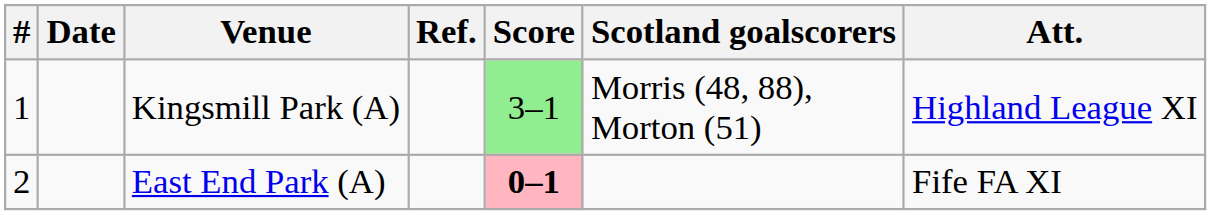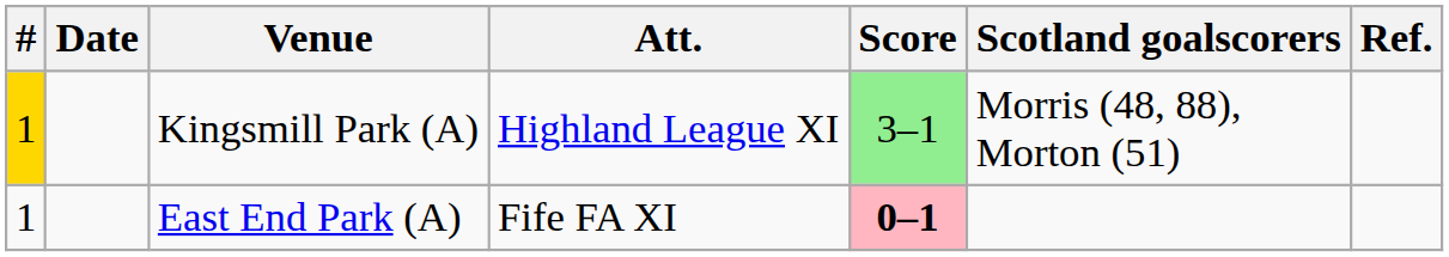 <table class="wikitable sortable">
 <tr>
 <th>#</th>
 <th>Date</th>
 <th>Venue</th>
-<th class=unsortable>Ref.</th>
+<th>Att.</th>
 <th>Score</th>
 <th class=unsortable>Scotland goalscorers</th>
-<th>Att.</th>
+<th class=unsortable>Ref.</th>
+</tr>
+<tr>
+<td style="background: gold;">1</td>
+<td></td>
+<td>Kingsmill Park (A)</td>
+<td><a href='#'>Highland League</a> XI</td>
+<td align=center bgcolor=lightgreen> 3–1</td>
+<td>Morris (48, 88),<br>Morton (51)</td>
+<td></td>
 </tr>
 <tr>
 <td>1</td>
 <td></td>
-<td>Kingsmill Park (A)</td>
-<td></td>
-<td align=center bgcolor=lightgreen> 3–1</td>
-<td>Morris (48, 88),<br>Morton (51)</td>
-<td><a href='#'>Highland League</a> XI</td>
-</tr>
-<tr>
-<td>2</td>
-<td></td>
 <td><a href='#'>East End Park</a> (A)</td>
-<td></td>
+<td>Fife FA XI</td>
 <td align=center bgcolor=lightpink><strong> 0–1</strong></td>
 <td></td>
-<td>Fife FA XI</td>
+<td></td>
 </tr>
 </table>
